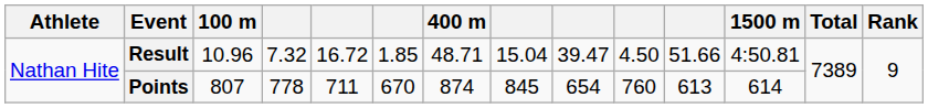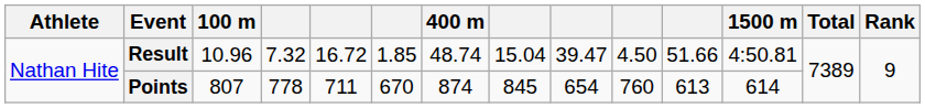 <table class=wikitable style=font-size:90%;text-align:center>
 <tr>
 <th>Athlete</th>
 <th>Event</th>
 <th>100 m</th>
 <th></th>
 <th></th>
 <th></th>
 <th>400 m</th>
 <th></th>
 <th></th>
 <th></th>
 <th></th>
 <th>1500 m</th>
 <th>Total</th>
 <th>Rank</th>
 </tr>
 <tr>
 <td align=left rowspan=2><a href='#'>Nathan Hite</a></td>
 <th style=font-size:95%>Result</th>
 <td>10.96</td>
 <td>7.32</td>
 <td>16.72</td>
 <td>1.85</td>
-<td>48.71</td>
+<td>48.74</td>
 <td>15.04</td>
 <td>39.47</td>
 <td>4.50</td>
 <td>51.66</td>
 <td>4:50.81</td>
 <td rowspan=2>7389</td>
 <td rowspan=2>9</td>
 </tr>
 <tr>
 <th style=font-size:95%>Points</th>
 <td>807</td>
 <td>778</td>
 <td>711</td>
 <td>670</td>
 <td>874</td>
 <td>845</td>
 <td>654</td>
 <td>760</td>
 <td>613</td>
 <td>614</td>
 </tr>
 </table>
